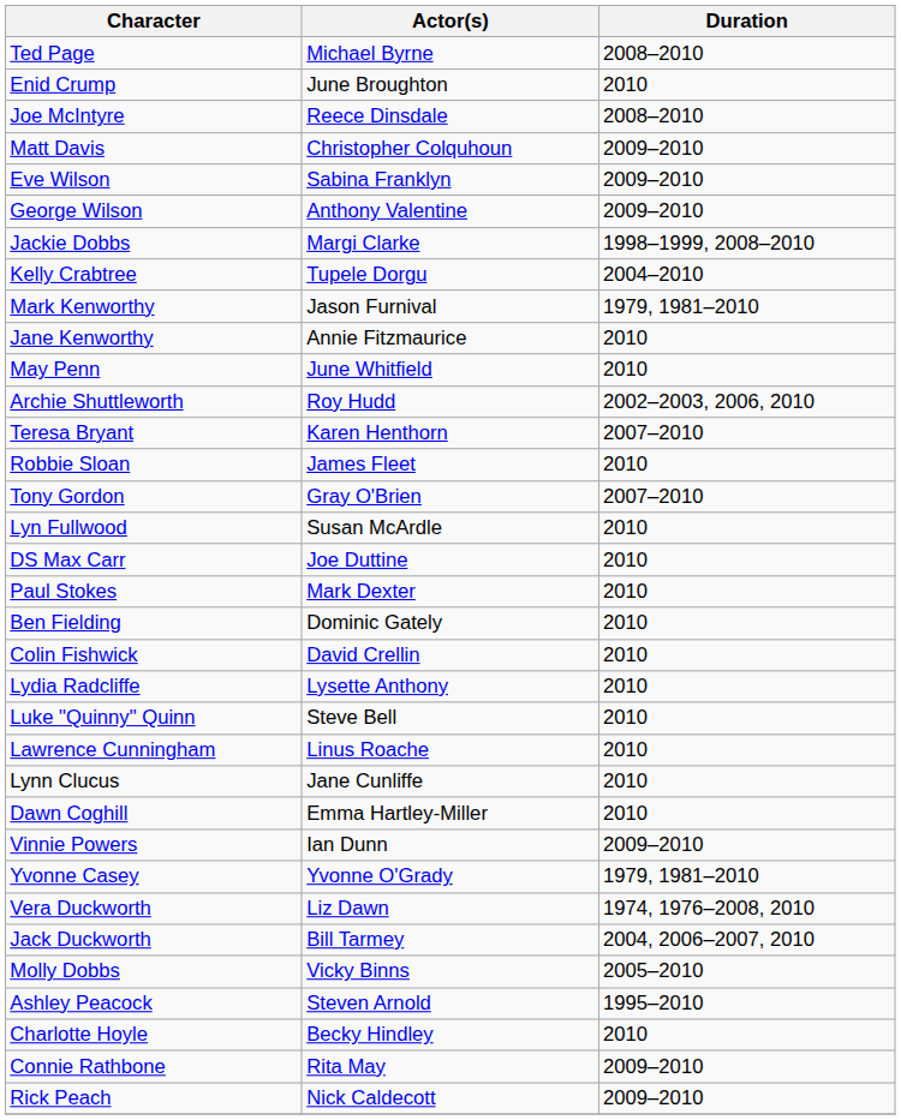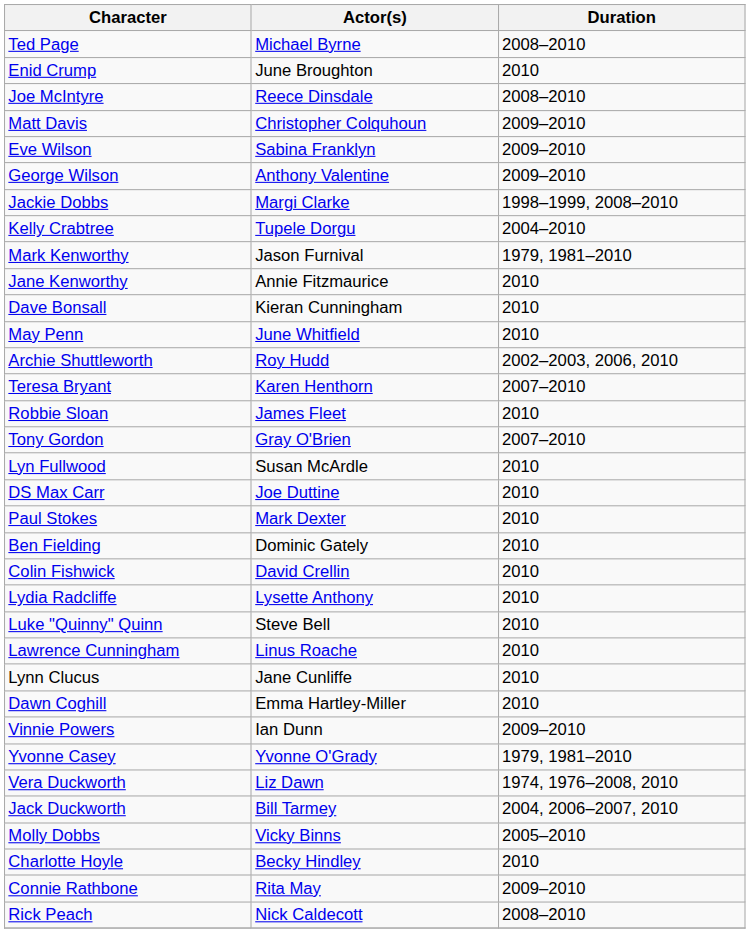 <table class="wikitable">
 <tr>
 <th scope="col" style="width:230px;">Character</th>
 <th scope="col" style="width:230px;">Actor(s)</th>
 <th scope="col" style="width:230px;">Duration</th>
 </tr>
 <tr>
 <td><a href='#'>Ted Page</a></td>
 <td><a href='#'>Michael Byrne</a></td>
 <td>2008–2010</td>
 </tr>
 <tr>
 <td><a href='#'>Enid Crump</a></td>
 <td>June Broughton</td>
 <td>2010</td>
 </tr>
 <tr>
 <td><a href='#'>Joe McIntyre</a></td>
 <td><a href='#'>Reece Dinsdale</a></td>
 <td>2008–2010</td>
 </tr>
 <tr>
 <td><a href='#'>Matt Davis</a></td>
 <td><a href='#'>Christopher Colquhoun</a></td>
 <td>2009–2010</td>
 </tr>
 <tr>
 <td><a href='#'>Eve Wilson</a></td>
 <td><a href='#'>Sabina Franklyn</a></td>
 <td>2009–2010</td>
 </tr>
 <tr>
 <td><a href='#'>George Wilson</a></td>
 <td><a href='#'>Anthony Valentine</a></td>
 <td>2009–2010</td>
 </tr>
 <tr>
 <td><a href='#'>Jackie Dobbs</a></td>
 <td><a href='#'>Margi Clarke</a></td>
 <td>1998–1999, 2008–2010</td>
 </tr>
 <tr>
 <td><a href='#'>Kelly Crabtree</a></td>
 <td><a href='#'>Tupele Dorgu</a></td>
 <td>2004–2010</td>
 </tr>
 <tr>
 <td><a href='#'>Mark Kenworthy</a></td>
 <td>Jason Furnival</td>
 <td>1979, 1981–2010</td>
 </tr>
 <tr>
 <td><a href='#'>Jane Kenworthy</a></td>
 <td>Annie Fitzmaurice</td>
+<td>2010</td>
+</tr>
+<tr>
+<td><a href='#'>Dave Bonsall</a></td>
+<td>Kieran Cunningham</td>
 <td>2010</td>
 </tr>
 <tr>
 <td><a href='#'>May Penn</a></td>
 <td><a href='#'>June Whitfield</a></td>
 <td>2010</td>
 </tr>
 <tr>
 <td><a href='#'>Archie Shuttleworth</a></td>
 <td><a href='#'>Roy Hudd</a></td>
 <td>2002–2003, 2006, 2010</td>
 </tr>
 <tr>
 <td><a href='#'>Teresa Bryant</a></td>
 <td><a href='#'>Karen Henthorn</a></td>
 <td>2007–2010</td>
 </tr>
 <tr>
 <td><a href='#'>Robbie Sloan</a></td>
 <td><a href='#'>James Fleet</a></td>
 <td>2010</td>
 </tr>
 <tr>
 <td><a href='#'>Tony Gordon</a></td>
 <td><a href='#'>Gray O'Brien</a></td>
 <td>2007–2010</td>
 </tr>
 <tr>
 <td><a href='#'>Lyn Fullwood</a></td>
 <td>Susan McArdle</td>
 <td>2010</td>
 </tr>
 <tr>
 <td><a href='#'>DS Max Carr</a></td>
 <td><a href='#'>Joe Duttine</a></td>
 <td>2010</td>
 </tr>
 <tr>
 <td><a href='#'>Paul Stokes</a></td>
 <td><a href='#'>Mark Dexter</a></td>
 <td>2010</td>
 </tr>
 <tr>
 <td><a href='#'>Ben Fielding</a></td>
 <td>Dominic Gately</td>
 <td>2010</td>
 </tr>
 <tr>
 <td><a href='#'>Colin Fishwick</a></td>
 <td><a href='#'>David Crellin</a></td>
 <td>2010</td>
 </tr>
 <tr>
 <td><a href='#'>Lydia Radcliffe</a></td>
 <td><a href='#'>Lysette Anthony</a></td>
 <td>2010</td>
 </tr>
 <tr>
 <td><a href='#'>Luke "Quinny" Quinn</a></td>
 <td>Steve Bell</td>
 <td>2010</td>
 </tr>
 <tr>
 <td><a href='#'>Lawrence Cunningham</a></td>
 <td><a href='#'>Linus Roache</a></td>
 <td>2010</td>
 </tr>
 <tr>
 <td>Lynn Clucus</td>
 <td>Jane Cunliffe</td>
 <td>2010</td>
 </tr>
 <tr>
 <td><a href='#'>Dawn Coghill</a></td>
 <td>Emma Hartley-Miller</td>
 <td>2010</td>
 </tr>
 <tr>
 <td><a href='#'>Vinnie Powers</a></td>
 <td>Ian Dunn</td>
 <td>2009–2010</td>
 </tr>
 <tr>
 <td><a href='#'>Yvonne Casey</a></td>
 <td><a href='#'>Yvonne O'Grady</a></td>
 <td>1979, 1981–2010</td>
 </tr>
 <tr>
 <td><a href='#'>Vera Duckworth</a></td>
 <td><a href='#'>Liz Dawn</a></td>
 <td>1974, 1976–2008, 2010</td>
 </tr>
 <tr>
 <td><a href='#'>Jack Duckworth</a></td>
 <td><a href='#'>Bill Tarmey</a></td>
 <td>2004, 2006–2007, 2010</td>
 </tr>
 <tr>
 <td><a href='#'>Molly Dobbs</a></td>
 <td><a href='#'>Vicky Binns</a></td>
 <td>2005–2010</td>
 </tr>
 <tr>
-<td><a href='#'>Ashley Peacock</a></td>
-<td><a href='#'>Steven Arnold</a></td>
-<td>1995–2010</td>
-</tr>
-<tr>
 <td><a href='#'>Charlotte Hoyle</a></td>
 <td><a href='#'>Becky Hindley</a></td>
 <td>2010</td>
 </tr>
 <tr>
 <td><a href='#'>Connie Rathbone</a></td>
 <td><a href='#'>Rita May</a></td>
 <td>2009–2010</td>
 </tr>
 <tr>
 <td><a href='#'>Rick Peach</a></td>
 <td><a href='#'>Nick Caldecott</a></td>
-<td>2009–2010</td>
+<td>2008–2010</td>
 </tr>
 <tr>
 </tr>
 </table>
